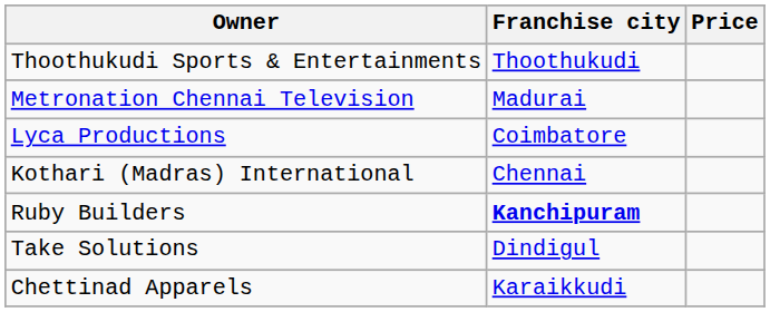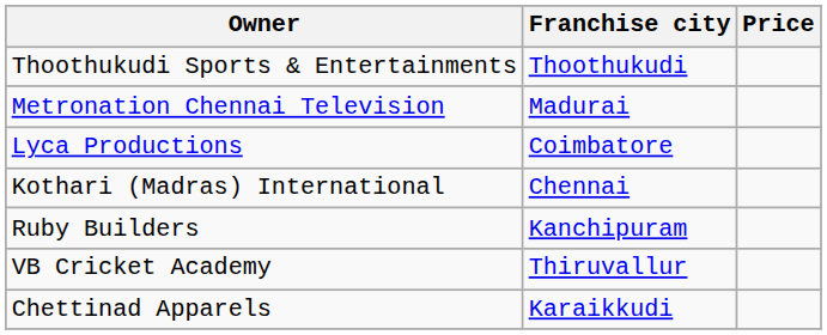 <table class="wikitable sortable collapsible" style="font-size: 90%">
 <tr>
 <th>Owner</th>
 <th>Franchise city</th>
 <th>Price</th>
 </tr>
 <tr>
 <td>Thoothukudi Sports & Entertainments</td>
 <td><a href='#'>Thoothukudi</a></td>
 <td></td>
 </tr>
 <tr>
 <td><a href='#'>Metronation Chennai Television</a></td>
 <td><a href='#'>Madurai</a></td>
 <td></td>
 </tr>
 <tr>
 <td><a href='#'>Lyca Productions</a></td>
 <td><a href='#'>Coimbatore</a></td>
 <td></td>
 </tr>
 <tr>
 <td>Kothari (Madras) International</td>
 <td><a href='#'>Chennai</a></td>
 <td></td>
 </tr>
 <tr>
 <td>Ruby Builders</td>
-<td><strong><a href='#'>Kanchipuram</a></strong></td>
+<td><a href='#'>Kanchipuram</a></td>
 <td></td>
 </tr>
 <tr>
-<td>Take Solutions</td>
-<td><a href='#'>Dindigul</a></td>
+<td>VB Cricket Academy</td>
+<td><a href='#'>Thiruvallur</a></td>
 <td></td>
 </tr>
 <tr>
 <td>Chettinad Apparels</td>
 <td><a href='#'>Karaikkudi</a></td>
 <td></td>
 </tr>
 </table>
